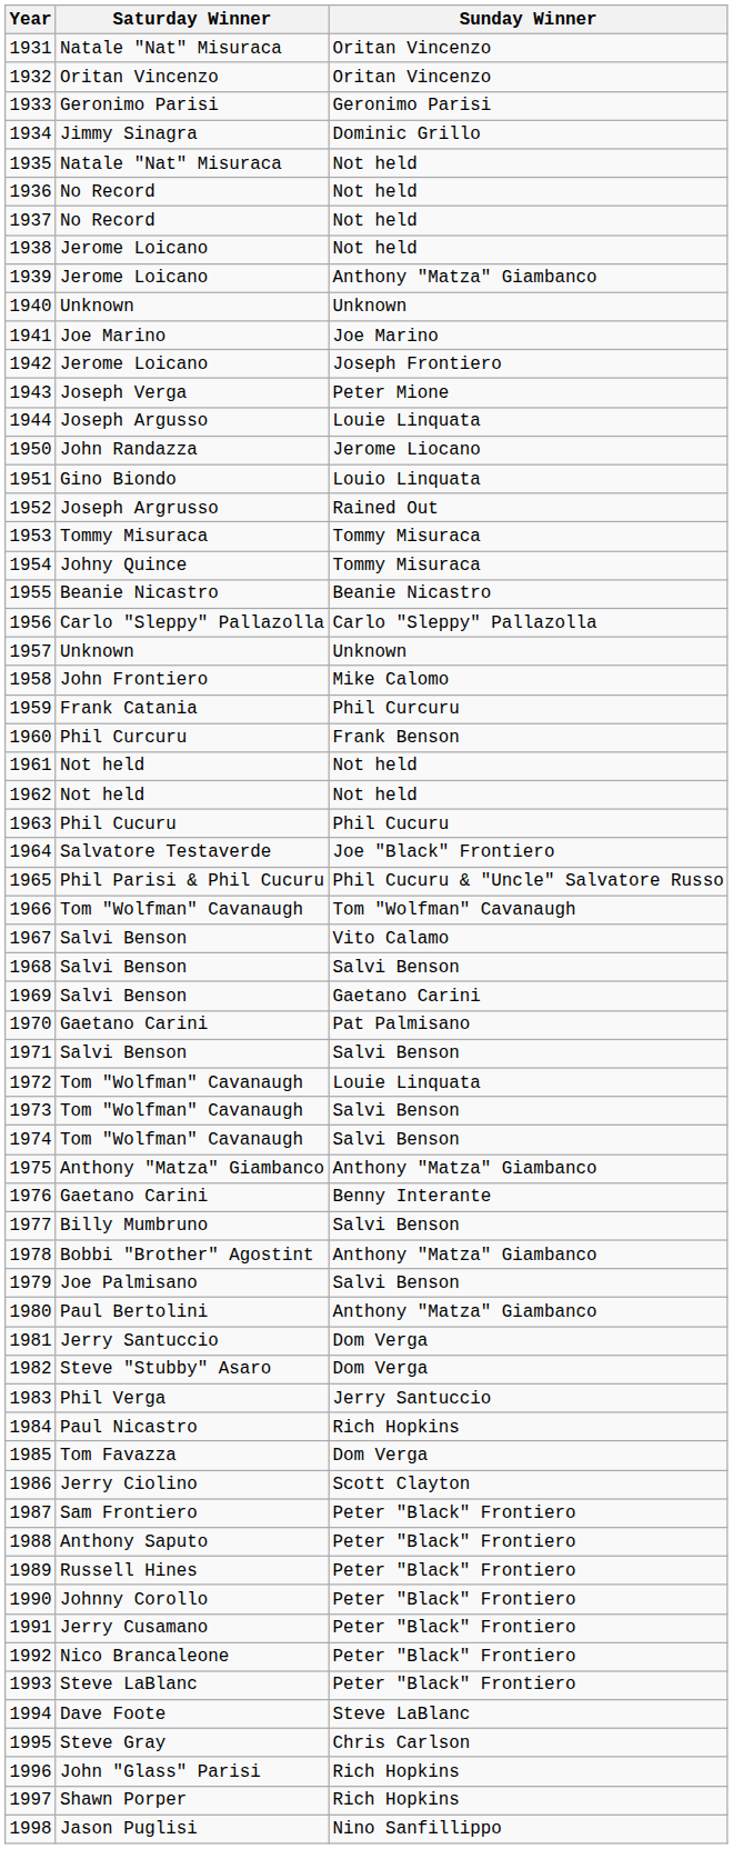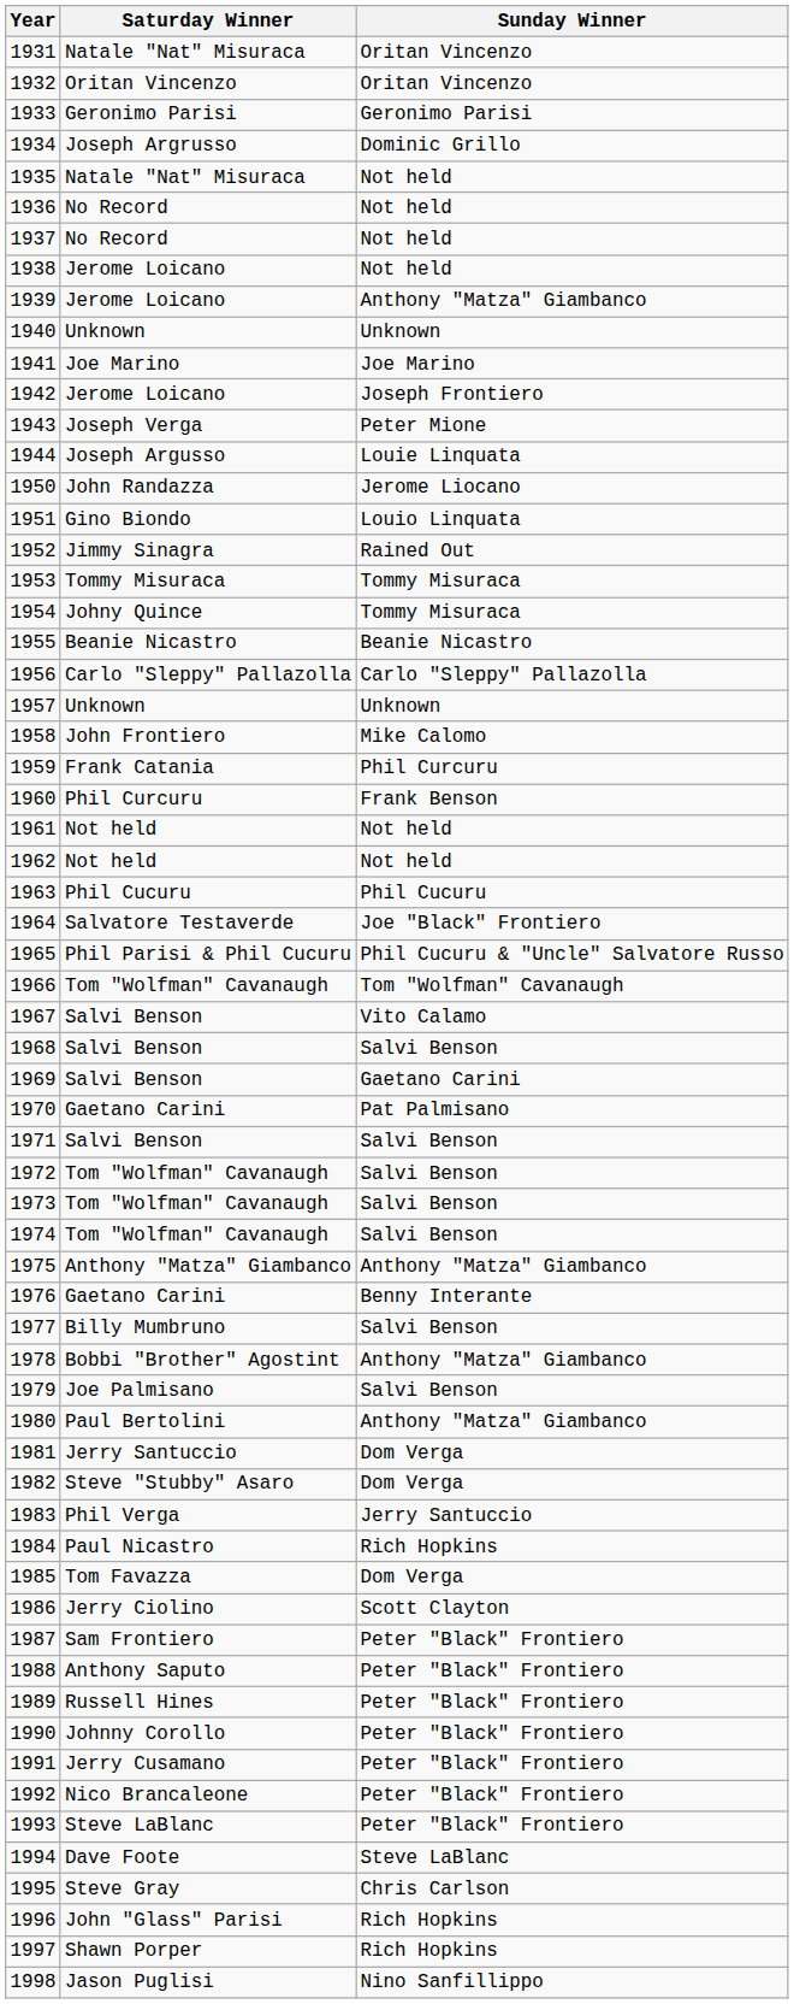 <table class="wikitable">
 <tr>
 <th>Year</th>
 <th>Saturday Winner</th>
 <th>Sunday Winner</th>
 </tr>
 <tr>
 <td>1931</td>
 <td>Natale "Nat" Misuraca</td>
 <td>Oritan Vincenzo</td>
 </tr>
 <tr>
 <td>1932</td>
 <td>Oritan Vincenzo</td>
 <td>Oritan Vincenzo</td>
 </tr>
 <tr>
 <td>1933</td>
 <td>Geronimo Parisi</td>
 <td>Geronimo Parisi</td>
 </tr>
 <tr>
 <td>1934</td>
-<td>Jimmy Sinagra</td>
+<td>Joseph Argrusso</td>
 <td>Dominic Grillo</td>
 </tr>
 <tr>
 <td>1935</td>
 <td>Natale "Nat" Misuraca</td>
 <td>Not held</td>
 </tr>
 <tr>
 <td>1936</td>
 <td>No Record</td>
 <td>Not held</td>
 </tr>
 <tr>
 <td>1937</td>
 <td>No Record</td>
 <td>Not held</td>
 </tr>
 <tr>
 <td>1938</td>
 <td>Jerome Loicano</td>
 <td>Not held</td>
 </tr>
 <tr>
 <td>1939</td>
 <td>Jerome Loicano</td>
 <td>Anthony "Matza" Giambanco</td>
 </tr>
 <tr>
 <td>1940</td>
 <td>Unknown</td>
 <td>Unknown</td>
 </tr>
 <tr>
 <td>1941</td>
 <td>Joe Marino</td>
 <td>Joe Marino</td>
 </tr>
 <tr>
 <td>1942</td>
 <td>Jerome Loicano</td>
 <td>Joseph Frontiero</td>
 </tr>
 <tr>
 <td>1943</td>
 <td>Joseph Verga</td>
 <td>Peter Mione</td>
 </tr>
 <tr>
 <td>1944</td>
 <td>Joseph Argusso</td>
 <td>Louie Linquata</td>
 </tr>
 <tr>
 <td>1950</td>
 <td>John Randazza</td>
 <td>Jerome Liocano</td>
 </tr>
 <tr>
 <td>1951</td>
 <td>Gino Biondo</td>
 <td>Louio Linquata</td>
 </tr>
 <tr>
 <td>1952</td>
-<td>Joseph Argrusso</td>
+<td>Jimmy Sinagra</td>
 <td>Rained Out</td>
 </tr>
 <tr>
 <td>1953</td>
 <td>Tommy Misuraca</td>
 <td>Tommy Misuraca</td>
 </tr>
 <tr>
 <td>1954</td>
 <td>Johny Quince</td>
 <td>Tommy Misuraca</td>
 </tr>
 <tr>
 <td>1955</td>
 <td>Beanie Nicastro</td>
 <td>Beanie Nicastro</td>
 </tr>
 <tr>
 <td>1956</td>
 <td>Carlo "Sleppy" Pallazolla</td>
 <td>Carlo "Sleppy" Pallazolla</td>
 </tr>
 <tr>
 <td>1957</td>
 <td>Unknown</td>
 <td>Unknown</td>
 </tr>
 <tr>
 <td>1958</td>
 <td>John Frontiero</td>
 <td>Mike Calomo</td>
 </tr>
 <tr>
 <td>1959</td>
 <td>Frank Catania</td>
 <td>Phil Curcuru</td>
 </tr>
 <tr>
 <td>1960</td>
 <td>Phil Curcuru</td>
 <td>Frank Benson</td>
 </tr>
 <tr>
 <td>1961</td>
 <td>Not held</td>
 <td>Not held</td>
 </tr>
 <tr>
 <td>1962</td>
 <td>Not held</td>
 <td>Not held</td>
 </tr>
 <tr>
 <td>1963</td>
 <td>Phil Cucuru</td>
 <td>Phil Cucuru</td>
 </tr>
 <tr>
 <td>1964</td>
 <td>Salvatore Testaverde</td>
 <td>Joe "Black" Frontiero</td>
 </tr>
 <tr>
 <td>1965</td>
 <td>Phil Parisi & Phil Cucuru</td>
 <td>Phil Cucuru & "Uncle" Salvatore Russo</td>
 </tr>
 <tr>
 <td>1966</td>
 <td>Tom "Wolfman" Cavanaugh</td>
 <td>Tom "Wolfman" Cavanaugh</td>
 </tr>
 <tr>
 <td>1967</td>
 <td>Salvi Benson</td>
 <td>Vito Calamo</td>
 </tr>
 <tr>
 <td>1968</td>
 <td>Salvi Benson</td>
 <td>Salvi Benson</td>
 </tr>
 <tr>
 <td>1969</td>
 <td>Salvi Benson</td>
 <td>Gaetano Carini</td>
 </tr>
 <tr>
 <td>1970</td>
 <td>Gaetano Carini</td>
 <td>Pat Palmisano</td>
 </tr>
 <tr>
 <td>1971</td>
 <td>Salvi Benson</td>
 <td>Salvi Benson</td>
 </tr>
 <tr>
 <td>1972</td>
 <td>Tom "Wolfman" Cavanaugh</td>
-<td>Louie Linquata</td>
+<td>Salvi Benson</td>
 </tr>
 <tr>
 <td>1973</td>
 <td>Tom "Wolfman" Cavanaugh</td>
 <td>Salvi Benson</td>
 </tr>
 <tr>
 <td>1974</td>
 <td>Tom "Wolfman" Cavanaugh</td>
 <td>Salvi Benson</td>
 </tr>
 <tr>
 <td>1975</td>
 <td>Anthony "Matza" Giambanco</td>
 <td>Anthony "Matza" Giambanco</td>
 </tr>
 <tr>
 <td>1976</td>
 <td>Gaetano Carini</td>
 <td>Benny Interante</td>
 </tr>
 <tr>
 <td>1977</td>
 <td>Billy Mumbruno</td>
 <td>Salvi Benson</td>
 </tr>
 <tr>
 <td>1978</td>
 <td>Bobbi "Brother" Agostint</td>
 <td>Anthony "Matza" Giambanco</td>
 </tr>
 <tr>
 <td>1979</td>
 <td>Joe Palmisano</td>
 <td>Salvi Benson</td>
 </tr>
 <tr>
 <td>1980</td>
 <td>Paul Bertolini</td>
 <td>Anthony "Matza" Giambanco</td>
 </tr>
 <tr>
 <td>1981</td>
 <td>Jerry Santuccio</td>
 <td>Dom Verga</td>
 </tr>
 <tr>
 <td>1982</td>
 <td>Steve "Stubby" Asaro</td>
 <td>Dom Verga</td>
 </tr>
 <tr>
 <td>1983</td>
 <td>Phil Verga</td>
 <td>Jerry Santuccio</td>
 </tr>
 <tr>
 <td>1984</td>
 <td>Paul Nicastro</td>
 <td>Rich Hopkins</td>
 </tr>
 <tr>
 <td>1985</td>
 <td>Tom Favazza</td>
 <td>Dom Verga</td>
 </tr>
 <tr>
 <td>1986</td>
 <td>Jerry Ciolino</td>
 <td>Scott Clayton</td>
 </tr>
 <tr>
 <td>1987</td>
 <td>Sam Frontiero</td>
 <td>Peter "Black" Frontiero</td>
 </tr>
 <tr>
 <td>1988</td>
 <td>Anthony Saputo</td>
 <td>Peter "Black" Frontiero</td>
 </tr>
 <tr>
 <td>1989</td>
 <td>Russell Hines</td>
 <td>Peter "Black" Frontiero</td>
 </tr>
 <tr>
 <td>1990</td>
 <td>Johnny Corollo</td>
 <td>Peter "Black" Frontiero</td>
 </tr>
 <tr>
 <td>1991</td>
 <td>Jerry Cusamano</td>
 <td>Peter "Black" Frontiero</td>
 </tr>
 <tr>
 <td>1992</td>
 <td>Nico Brancaleone</td>
 <td>Peter "Black" Frontiero</td>
 </tr>
 <tr>
 <td>1993</td>
 <td>Steve LaBlanc</td>
 <td>Peter "Black" Frontiero</td>
 </tr>
 <tr>
 <td>1994</td>
 <td>Dave Foote</td>
 <td>Steve LaBlanc</td>
 </tr>
 <tr>
 <td>1995</td>
 <td>Steve Gray</td>
 <td>Chris Carlson</td>
 </tr>
 <tr>
 <td>1996</td>
 <td>John "Glass" Parisi</td>
 <td>Rich Hopkins</td>
 </tr>
 <tr>
 <td>1997</td>
 <td>Shawn Porper</td>
 <td>Rich Hopkins</td>
 </tr>
 <tr>
 <td>1998</td>
 <td>Jason Puglisi</td>
 <td>Nino Sanfillippo</td>
 </tr>
 </table>
